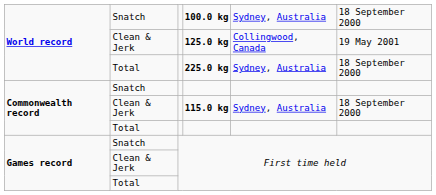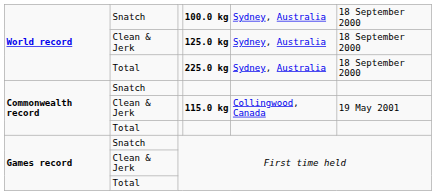 <table class="wikitable">
 <tr>
 <td rowspan=3><strong><a href='#'>World record</a></strong></td>
 <td>Snatch</td>
 <td></td>
 <td><strong>100.0 kg</strong></td>
 <td><a href='#'>Sydney</a>, <a href='#'>Australia</a></td>
 <td>18 September 2000</td>
 </tr>
 <tr>
 <td>Clean & Jerk</td>
 <td></td>
 <td><strong>125.0 kg</strong></td>
-<td><a href='#'>Collingwood</a>, <a href='#'>Canada</a></td>
-<td>19 May 2001</td>
+<td><a href='#'>Sydney</a>, <a href='#'>Australia</a></td>
+<td>18 September 2000</td>
 </tr>
 <tr>
 <td>Total</td>
 <td></td>
 <td><strong>225.0 kg</strong></td>
 <td><a href='#'>Sydney</a>, <a href='#'>Australia</a></td>
 <td>18 September 2000</td>
 </tr>
 <tr>
 <td rowspan=3><strong>Commonwealth record</strong></td>
 <td>Snatch</td>
 <td></td>
 <td></td>
 <td></td>
 <td></td>
 </tr>
 <tr>
 <td>Clean & Jerk</td>
 <td></td>
 <td><strong>115.0 kg</strong></td>
-<td><a href='#'>Sydney</a>, <a href='#'>Australia</a></td>
-<td>18 September 2000</td>
+<td><a href='#'>Collingwood</a>, <a href='#'>Canada</a></td>
+<td>19 May 2001</td>
 </tr>
 <tr>
 <td>Total</td>
 <td></td>
 <td></td>
 <td></td>
 <td></td>
 </tr>
 <tr>
 <td rowspan=3><strong>Games record</strong></td>
 <td>Snatch</td>
 <td rowspan=3 colspan=4 align=center><em>First time held</em></td>
 </tr>
 <tr>
 <td>Clean & Jerk</td>
 </tr>
 <tr>
 <td>Total</td>
 </tr>
 </table>
